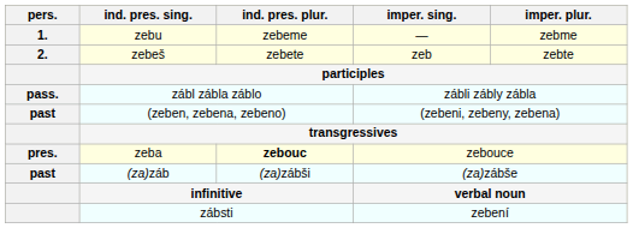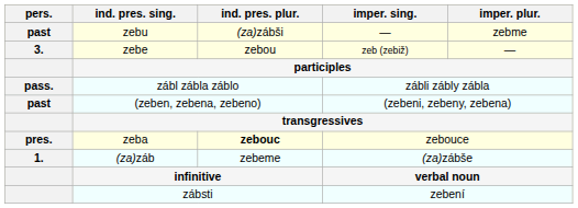 <table class="wikitable" border="1" width=90% style="text-align:center; background:lightyellow">
 <tr>
 <th>pers.</th>
 <th width=22%>ind. pres. sing.</th>
 <th width=22%>ind. pres. plur.</th>
 <th width=22%>imper. sing.</th>
 <th width=22%>imper. plur.</th>
 </tr>
 <tr>
-<th>1.</th>
+<th>past</th>
 <td>zebu</td>
-<td>zebeme</td>
+<td><em>(za)</em>zábši</td>
 <td style="background:lightyellow">—</td>
 <td style="background:lightyellow">zebme</td>
 </tr>
 <tr>
-<th>2.</th>
-<td>zebeš</td>
-<td>zebete</td>
-<td style="background:lightyellow">zeb</td>
-<td style="background:lightyellow">zebte</td>
+<th>3.</th>
+<td>zebe</td>
+<td>zebou</td>
+<td style="background:lightyellow"><small>zeb (zebiž)</small></td>
+<td style="background:lightyellow">—</td>
 </tr>
 <tr style="font-weight:bold; background:whitesmoke">
 <th> </th>
 <td colspan=4>participles</td>
 </tr>
 <tr style="background:azure">
 <th>pass.</th>
 <td colspan=2>zábl zábla záblo</td>
 <td colspan=2>zábli zábly zábla</td>
 </tr>
 <tr style="background:azure">
 <th>past</th>
 <td colspan=2>(zeben, zebena, zebeno)</td>
 <td colspan=2>(zebeni, zebeny, zebena)</td>
 </tr>
 <tr style="font-weight:bold; background:whitesmoke">
 <th> </th>
 <td colspan=4>transgressives</td>
 </tr>
 <tr>
 <th>pres.</th>
 <td>zeba</td>
 <td><strong>zebouc</strong></td>
 <td colspan=2>zebouce</td>
 </tr>
 <tr style="background:azure">
-<th>past</th>
+<th>1.</th>
 <td><em>(za)</em>záb</td>
-<td><em>(za)</em>zábši</td>
+<td>zebeme</td>
 <td colspan=2><em>(za)</em>zábše</td>
 </tr>
 <tr style="font-weight:bold; background:whitesmoke">
 <th> </th>
 <td colspan=2>infinitive</td>
 <td colspan=2>verbal noun</td>
 </tr>
 <tr style="background:azure">
 <th> </th>
 <td colspan=2>zábsti</td>
 <td colspan=2>zebení</td>
 </tr>
 </table>
